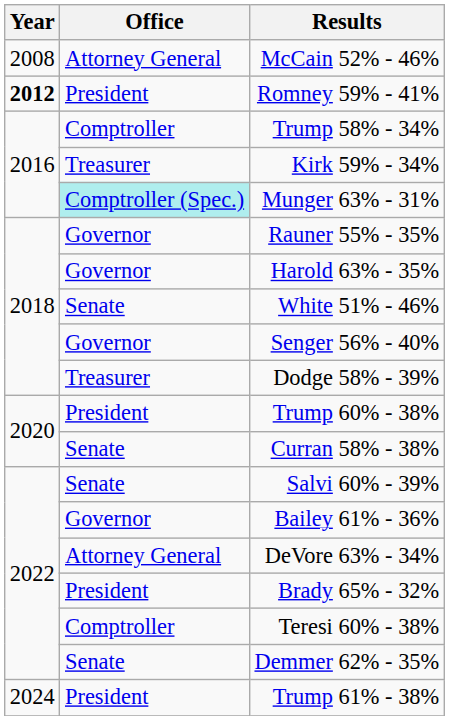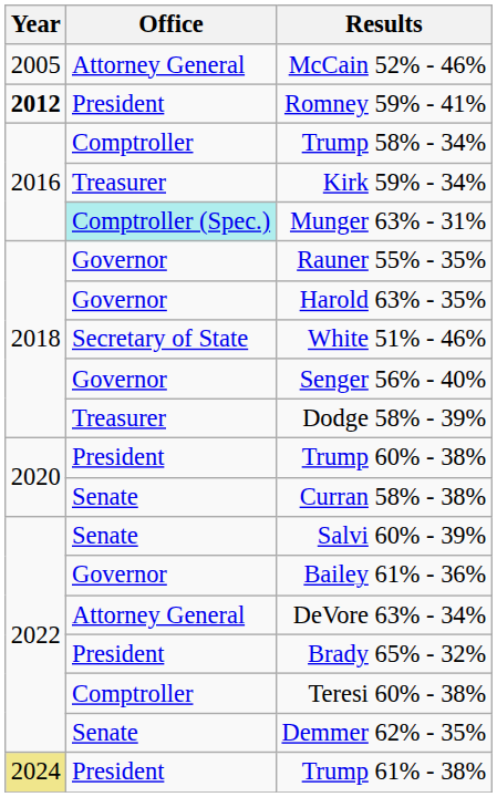 <table class=wikitable>
 <tr>
 <th>Year</th>
 <th>Office</th>
 <th>Results</th>
 </tr>
 <tr>
-<td>2008</td>
+<td>2005</td>
 <td><a href='#'>Attorney General</a></td>
 <td align="right" ><a href='#'>McCain</a> 52% - 46%</td>
 </tr>
 <tr>
 <td><strong>2012</strong></td>
 <td><a href='#'>President</a></td>
 <td align="right" ><a href='#'>Romney</a> 59% - 41%</td>
 </tr>
 <tr>
 <td rowspan=3>2016</td>
 <td><a href='#'>Comptroller</a></td>
 <td align="right" ><a href='#'>Trump</a> 58% - 34%</td>
 </tr>
 <tr>
 <td><a href='#'>Treasurer</a></td>
 <td align="right" ><a href='#'>Kirk</a> 59% - 34%</td>
 </tr>
 <tr>
 <td style="background: paleturquoise;"><a href='#'>Comptroller (Spec.)</a></td>
 <td align="right" ><a href='#'>Munger</a> 63% - 31%</td>
 </tr>
 <tr>
 <td rowspan=5>2018</td>
 <td><a href='#'>Governor</a></td>
 <td align="right" ><a href='#'>Rauner</a> 55% - 35%</td>
 </tr>
 <tr>
 <td><a href='#'>Governor</a></td>
 <td align="right" ><a href='#'>Harold</a> 63% - 35%</td>
 </tr>
 <tr>
-<td><a href='#'>Senate</a></td>
+<td><a href='#'>Secretary of State</a></td>
 <td align="right" ><a href='#'>White</a> 51% - 46%</td>
 </tr>
 <tr>
 <td><a href='#'>Governor</a></td>
 <td align="right" ><a href='#'>Senger</a> 56% - 40%</td>
 </tr>
 <tr>
 <td><a href='#'>Treasurer</a></td>
 <td align="right" >Dodge 58% - 39%</td>
 </tr>
 <tr>
 <td rowspan=2>2020</td>
 <td><a href='#'>President</a></td>
 <td align="right" ><a href='#'>Trump</a> 60% - 38%</td>
 </tr>
 <tr>
 <td><a href='#'>Senate</a></td>
 <td align="right" ><a href='#'>Curran</a> 58% - 38%</td>
 </tr>
 <tr>
 <td rowspan=6>2022</td>
 <td><a href='#'>Senate</a></td>
 <td align="right" ><a href='#'>Salvi</a> 60% - 39%</td>
 </tr>
 <tr>
 <td><a href='#'>Governor</a></td>
 <td align="right" ><a href='#'>Bailey</a> 61% - 36%</td>
 </tr>
 <tr>
 <td><a href='#'>Attorney General</a></td>
 <td align="right" >DeVore 63% - 34%</td>
 </tr>
 <tr>
 <td><a href='#'>President</a></td>
 <td align="right" ><a href='#'>Brady</a> 65% - 32%</td>
 </tr>
 <tr>
 <td><a href='#'>Comptroller</a></td>
 <td align="right" >Teresi 60% - 38%</td>
 </tr>
 <tr>
 <td><a href='#'>Senate</a></td>
 <td align="right" ><a href='#'>Demmer</a> 62% - 35%</td>
 </tr>
 <tr>
-<td>2024</td>
+<td style="background: khaki;">2024</td>
 <td><a href='#'>President</a></td>
 <td align="right" ><a href='#'>Trump</a> 61% - 38%</td>
 </tr>
 </table>
